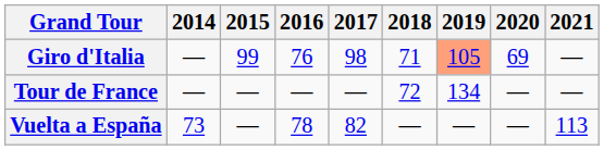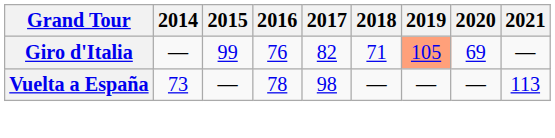 <table class="wikitable plainrowheaders">
 <tr>
 <th scope="col"><a href='#'>Grand Tour</a></th>
 <th scope="col">2014</th>
 <th scope="col">2015</th>
 <th scope="col">2016</th>
 <th scope="col">2017</th>
 <th scope="col">2018</th>
 <th scope="col">2019</th>
 <th scope="col">2020</th>
 <th scope="col">2021</th>
 </tr>
 <tr style="text-align:center;">
 <th scope="row"> <a href='#'>Giro d'Italia</a></th>
 <td>—</td>
 <td><a href='#'>99</a></td>
 <td><a href='#'>76</a></td>
-<td><a href='#'>98</a></td>
+<td><a href='#'>82</a></td>
 <td><a href='#'>71</a></td>
 <td style="background: lightsalmon;"><a href='#'>105</a></td>
 <td><a href='#'>69</a></td>
-<td>—</td>
-</tr>
-<tr style="text-align:center;">
-<th scope="row"> <a href='#'>Tour de France</a></th>
-<td>—</td>
-<td>—</td>
-<td>—</td>
-<td>—</td>
-<td><a href='#'>72</a></td>
-<td><a href='#'>134</a></td>
-<td>—</td>
 <td>—</td>
 </tr>
 <tr style="text-align:center;">
 <th scope="row"> <a href='#'>Vuelta a España</a></th>
 <td><a href='#'>73</a></td>
 <td>—</td>
 <td><a href='#'>78</a></td>
-<td><a href='#'>82</a></td>
+<td><a href='#'>98</a></td>
 <td>—</td>
 <td>—</td>
 <td>—</td>
 <td><a href='#'>113</a></td>
 </tr>
 </table>
